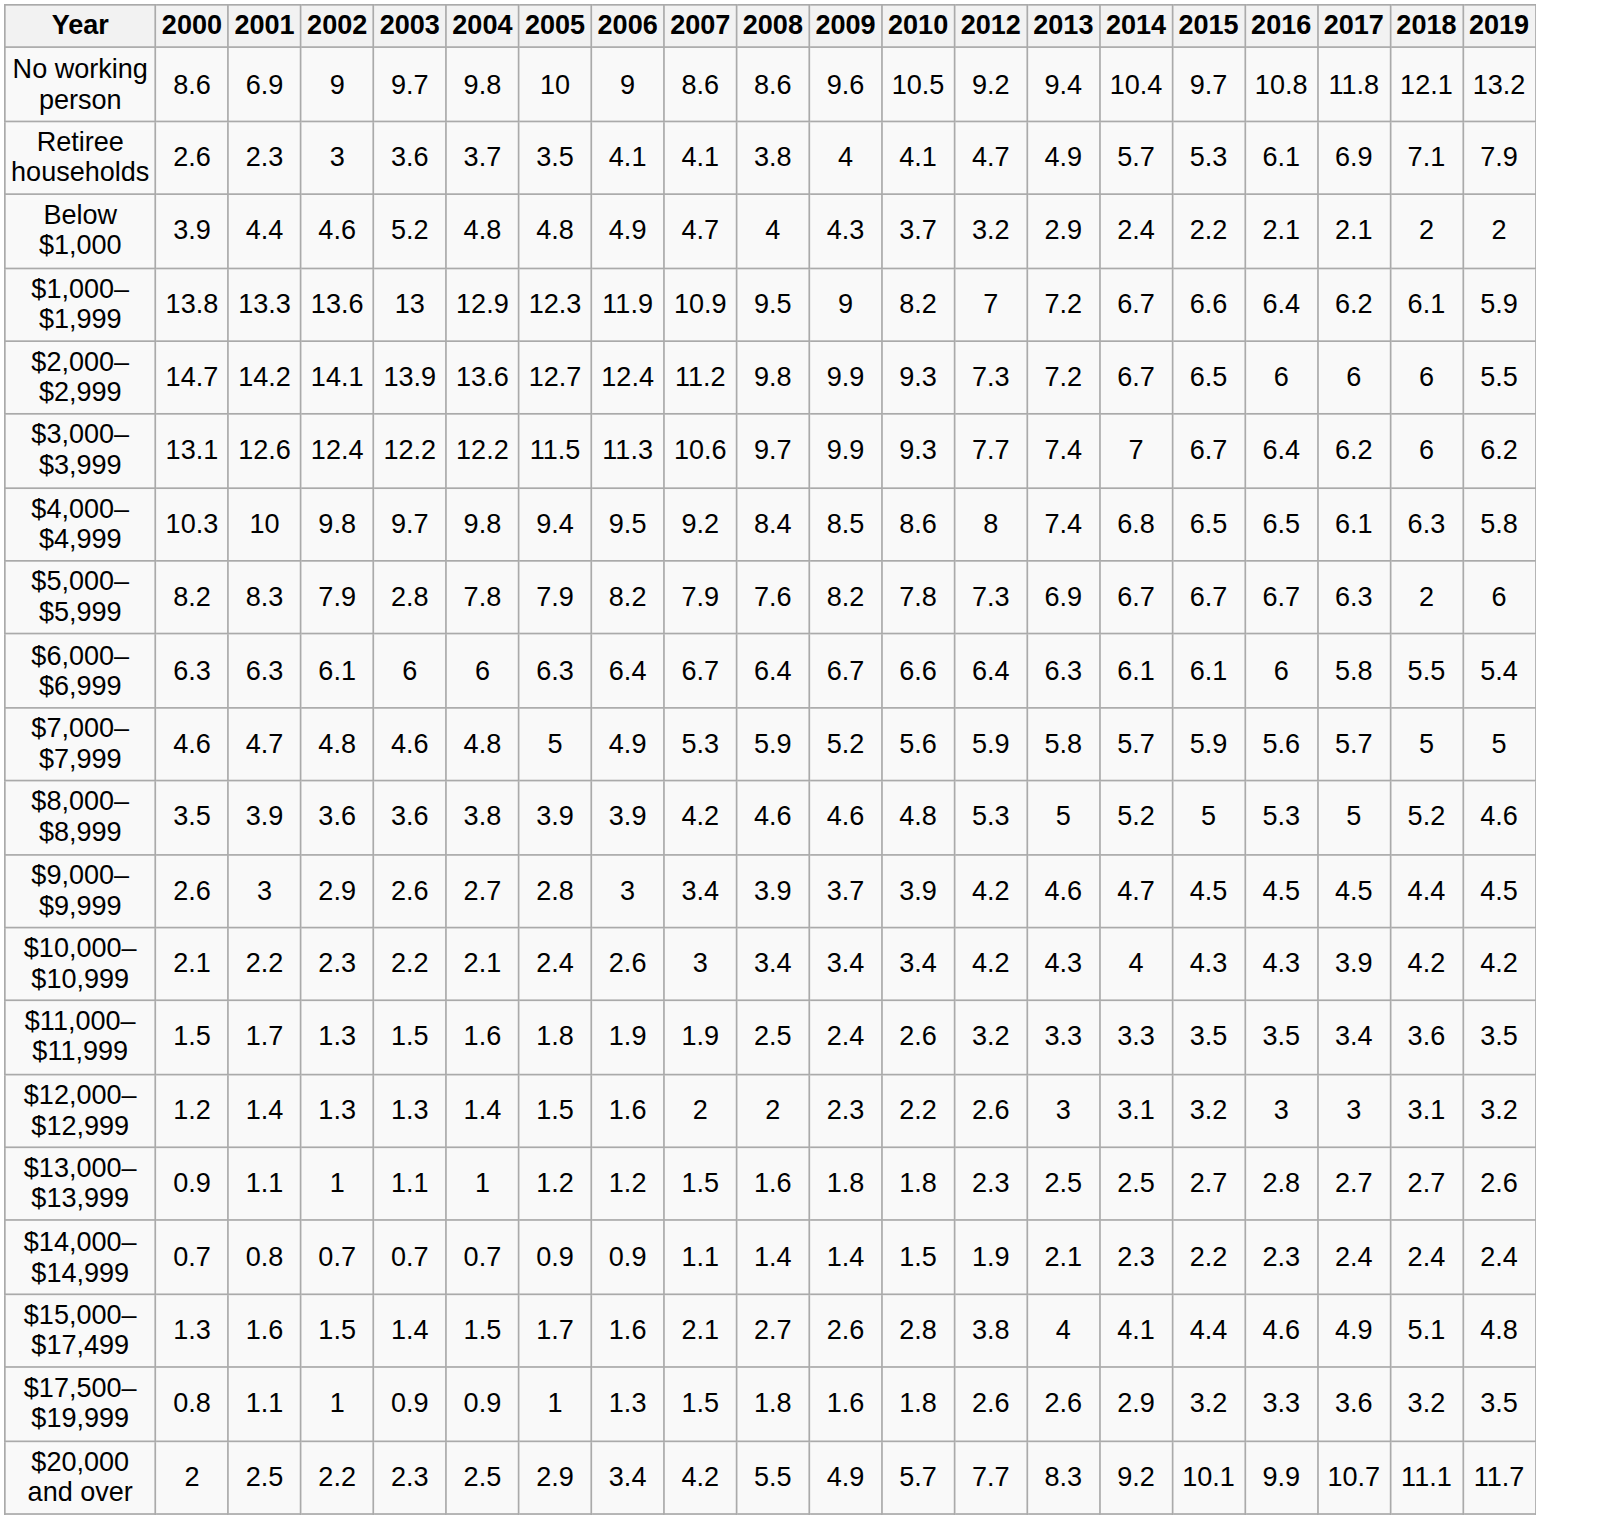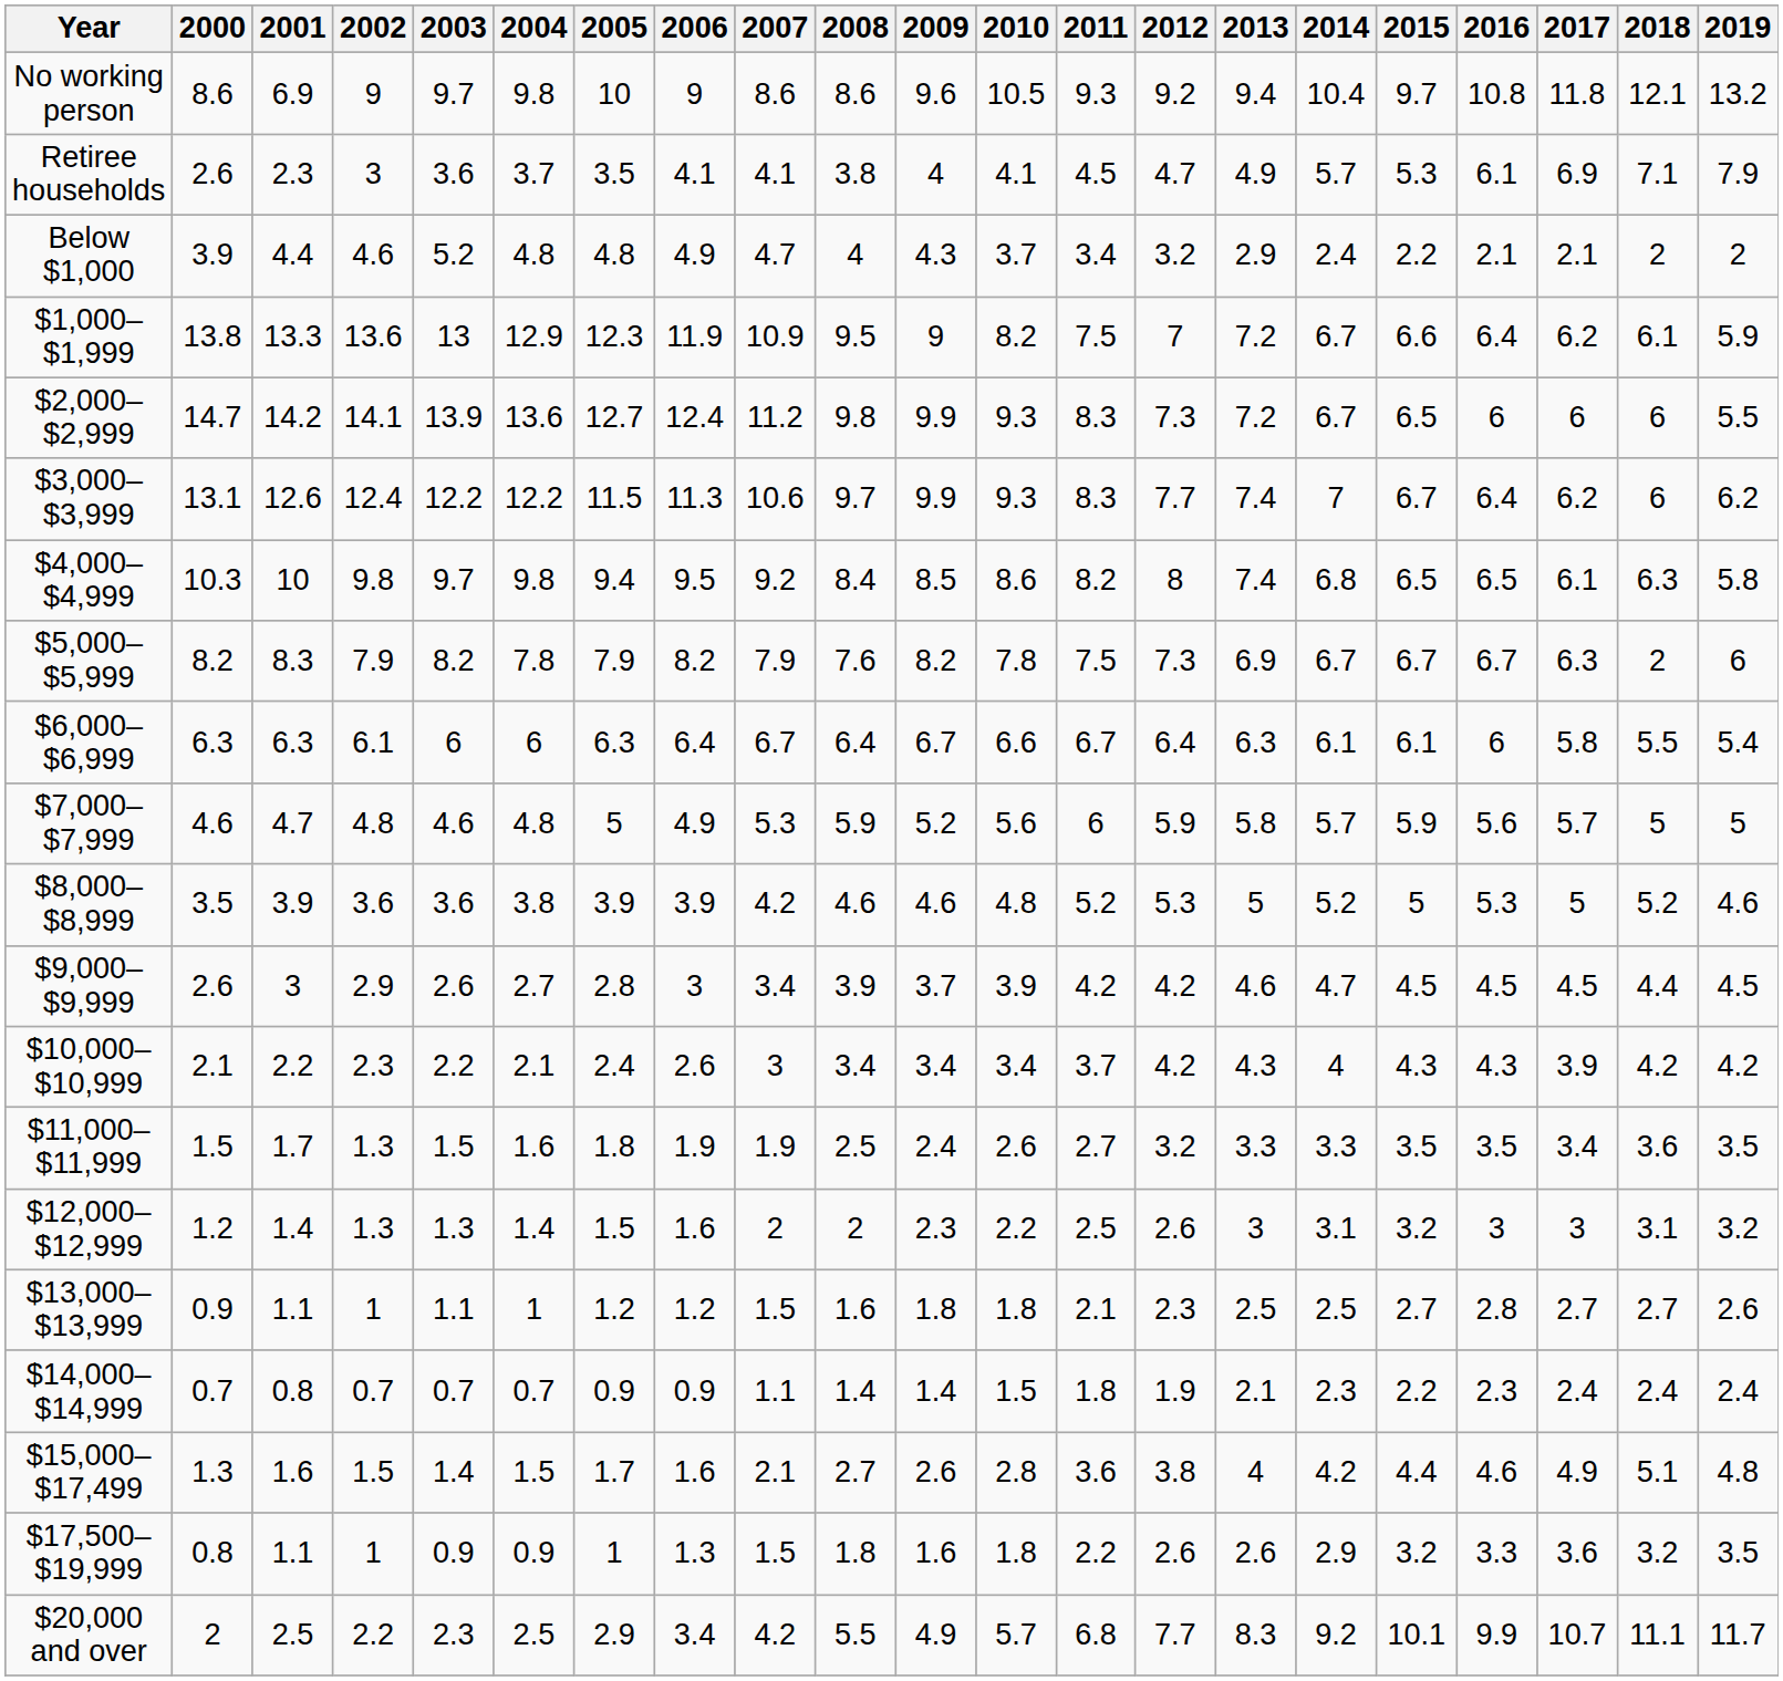 <table class="wikitable" style="text-align:center;">
 <tr>
 <th>Year</th>
 <th>2000</th>
 <th>2001</th>
 <th>2002</th>
 <th>2003</th>
 <th>2004</th>
 <th>2005</th>
 <th>2006</th>
 <th>2007</th>
 <th>2008</th>
 <th>2009</th>
 <th>2010</th>
+<th>2011</th>
 <th>2012</th>
 <th>2013</th>
 <th>2014</th>
 <th>2015</th>
 <th>2016</th>
 <th>2017</th>
 <th>2018</th>
 <th>2019</th>
 </tr>
 <tr>
 <td>No working person</td>
 <td>8.6</td>
 <td>6.9</td>
 <td>9</td>
 <td>9.7</td>
 <td>9.8</td>
 <td>10</td>
 <td>9</td>
 <td>8.6</td>
 <td>8.6</td>
 <td>9.6</td>
 <td>10.5</td>
+<td>9.3</td>
 <td>9.2</td>
 <td>9.4</td>
 <td>10.4</td>
 <td>9.7</td>
 <td>10.8</td>
 <td>11.8</td>
 <td>12.1</td>
 <td>13.2</td>
 </tr>
 <tr>
 <td>Retiree households</td>
 <td>2.6</td>
 <td>2.3</td>
 <td>3</td>
 <td>3.6</td>
 <td>3.7</td>
 <td>3.5</td>
 <td>4.1</td>
 <td>4.1</td>
 <td>3.8</td>
 <td>4</td>
 <td>4.1</td>
+<td>4.5</td>
 <td>4.7</td>
 <td>4.9</td>
 <td>5.7</td>
 <td>5.3</td>
 <td>6.1</td>
 <td>6.9</td>
 <td>7.1</td>
 <td>7.9</td>
 </tr>
 <tr>
 <td>Below $1,000</td>
 <td>3.9</td>
 <td>4.4</td>
 <td>4.6</td>
 <td>5.2</td>
 <td>4.8</td>
 <td>4.8</td>
 <td>4.9</td>
 <td>4.7</td>
 <td>4</td>
 <td>4.3</td>
 <td>3.7</td>
+<td>3.4</td>
 <td>3.2</td>
 <td>2.9</td>
 <td>2.4</td>
 <td>2.2</td>
 <td>2.1</td>
 <td>2.1</td>
 <td>2</td>
 <td>2</td>
 </tr>
 <tr>
 <td>$1,000–$1,999</td>
 <td>13.8</td>
 <td>13.3</td>
 <td>13.6</td>
 <td>13</td>
 <td>12.9</td>
 <td>12.3</td>
 <td>11.9</td>
 <td>10.9</td>
 <td>9.5</td>
 <td>9</td>
 <td>8.2</td>
+<td>7.5</td>
 <td>7</td>
 <td>7.2</td>
 <td>6.7</td>
 <td>6.6</td>
 <td>6.4</td>
 <td>6.2</td>
 <td>6.1</td>
 <td>5.9</td>
 </tr>
 <tr>
 <td>$2,000–$2,999</td>
 <td>14.7</td>
 <td>14.2</td>
 <td>14.1</td>
 <td>13.9</td>
 <td>13.6</td>
 <td>12.7</td>
 <td>12.4</td>
 <td>11.2</td>
 <td>9.8</td>
 <td>9.9</td>
 <td>9.3</td>
+<td>8.3</td>
 <td>7.3</td>
 <td>7.2</td>
 <td>6.7</td>
 <td>6.5</td>
 <td>6</td>
 <td>6</td>
 <td>6</td>
 <td>5.5</td>
 </tr>
 <tr>
 <td>$3,000–$3,999</td>
 <td>13.1</td>
 <td>12.6</td>
 <td>12.4</td>
 <td>12.2</td>
 <td>12.2</td>
 <td>11.5</td>
 <td>11.3</td>
 <td>10.6</td>
 <td>9.7</td>
 <td>9.9</td>
 <td>9.3</td>
+<td>8.3</td>
 <td>7.7</td>
 <td>7.4</td>
 <td>7</td>
 <td>6.7</td>
 <td>6.4</td>
 <td>6.2</td>
 <td>6</td>
 <td>6.2</td>
 </tr>
 <tr>
 <td>$4,000–$4,999</td>
 <td>10.3</td>
 <td>10</td>
 <td>9.8</td>
 <td>9.7</td>
 <td>9.8</td>
 <td>9.4</td>
 <td>9.5</td>
 <td>9.2</td>
 <td>8.4</td>
 <td>8.5</td>
 <td>8.6</td>
+<td>8.2</td>
 <td>8</td>
 <td>7.4</td>
 <td>6.8</td>
 <td>6.5</td>
 <td>6.5</td>
 <td>6.1</td>
 <td>6.3</td>
 <td>5.8</td>
 </tr>
 <tr>
 <td>$5,000–$5,999</td>
 <td>8.2</td>
 <td>8.3</td>
 <td>7.9</td>
-<td>2.8</td>
+<td>8.2</td>
 <td>7.8</td>
 <td>7.9</td>
 <td>8.2</td>
 <td>7.9</td>
 <td>7.6</td>
 <td>8.2</td>
 <td>7.8</td>
+<td>7.5</td>
 <td>7.3</td>
 <td>6.9</td>
 <td>6.7</td>
 <td>6.7</td>
 <td>6.7</td>
 <td>6.3</td>
 <td>2</td>
 <td>6</td>
 </tr>
 <tr>
 <td>$6,000–$6,999</td>
 <td>6.3</td>
 <td>6.3</td>
 <td>6.1</td>
 <td>6</td>
 <td>6</td>
 <td>6.3</td>
 <td>6.4</td>
 <td>6.7</td>
 <td>6.4</td>
 <td>6.7</td>
 <td>6.6</td>
+<td>6.7</td>
 <td>6.4</td>
 <td>6.3</td>
 <td>6.1</td>
 <td>6.1</td>
 <td>6</td>
 <td>5.8</td>
 <td>5.5</td>
 <td>5.4</td>
 </tr>
 <tr>
 <td>$7,000–$7,999</td>
 <td>4.6</td>
 <td>4.7</td>
 <td>4.8</td>
 <td>4.6</td>
 <td>4.8</td>
 <td>5</td>
 <td>4.9</td>
 <td>5.3</td>
 <td>5.9</td>
 <td>5.2</td>
 <td>5.6</td>
+<td>6</td>
 <td>5.9</td>
 <td>5.8</td>
 <td>5.7</td>
 <td>5.9</td>
 <td>5.6</td>
 <td>5.7</td>
 <td>5</td>
 <td>5</td>
 </tr>
 <tr>
 <td>$8,000–$8,999</td>
 <td>3.5</td>
 <td>3.9</td>
 <td>3.6</td>
 <td>3.6</td>
 <td>3.8</td>
 <td>3.9</td>
 <td>3.9</td>
 <td>4.2</td>
 <td>4.6</td>
 <td>4.6</td>
 <td>4.8</td>
+<td>5.2</td>
 <td>5.3</td>
 <td>5</td>
 <td>5.2</td>
 <td>5</td>
 <td>5.3</td>
 <td>5</td>
 <td>5.2</td>
 <td>4.6</td>
 </tr>
 <tr>
 <td>$9,000–$9,999</td>
 <td>2.6</td>
 <td>3</td>
 <td>2.9</td>
 <td>2.6</td>
 <td>2.7</td>
 <td>2.8</td>
 <td>3</td>
 <td>3.4</td>
 <td>3.9</td>
 <td>3.7</td>
 <td>3.9</td>
 <td>4.2</td>
+<td>4.2</td>
 <td>4.6</td>
 <td>4.7</td>
 <td>4.5</td>
 <td>4.5</td>
 <td>4.5</td>
 <td>4.4</td>
 <td>4.5</td>
 </tr>
 <tr>
 <td>$10,000–$10,999</td>
 <td>2.1</td>
 <td>2.2</td>
 <td>2.3</td>
 <td>2.2</td>
 <td>2.1</td>
 <td>2.4</td>
 <td>2.6</td>
 <td>3</td>
 <td>3.4</td>
 <td>3.4</td>
 <td>3.4</td>
+<td>3.7</td>
 <td>4.2</td>
 <td>4.3</td>
 <td>4</td>
 <td>4.3</td>
 <td>4.3</td>
 <td>3.9</td>
 <td>4.2</td>
 <td>4.2</td>
 </tr>
 <tr>
 <td>$11,000–$11,999</td>
 <td>1.5</td>
 <td>1.7</td>
 <td>1.3</td>
 <td>1.5</td>
 <td>1.6</td>
 <td>1.8</td>
 <td>1.9</td>
 <td>1.9</td>
 <td>2.5</td>
 <td>2.4</td>
 <td>2.6</td>
+<td>2.7</td>
 <td>3.2</td>
 <td>3.3</td>
 <td>3.3</td>
 <td>3.5</td>
 <td>3.5</td>
 <td>3.4</td>
 <td>3.6</td>
 <td>3.5</td>
 </tr>
 <tr>
 <td>$12,000–$12,999</td>
 <td>1.2</td>
 <td>1.4</td>
 <td>1.3</td>
 <td>1.3</td>
 <td>1.4</td>
 <td>1.5</td>
 <td>1.6</td>
 <td>2</td>
 <td>2</td>
 <td>2.3</td>
 <td>2.2</td>
+<td>2.5</td>
 <td>2.6</td>
 <td>3</td>
 <td>3.1</td>
 <td>3.2</td>
 <td>3</td>
 <td>3</td>
 <td>3.1</td>
 <td>3.2</td>
 </tr>
 <tr>
 <td>$13,000–$13,999</td>
 <td>0.9</td>
 <td>1.1</td>
 <td>1</td>
 <td>1.1</td>
 <td>1</td>
 <td>1.2</td>
 <td>1.2</td>
 <td>1.5</td>
 <td>1.6</td>
 <td>1.8</td>
 <td>1.8</td>
+<td>2.1</td>
 <td>2.3</td>
 <td>2.5</td>
 <td>2.5</td>
 <td>2.7</td>
 <td>2.8</td>
 <td>2.7</td>
 <td>2.7</td>
 <td>2.6</td>
 </tr>
 <tr>
 <td>$14,000–$14,999</td>
 <td>0.7</td>
 <td>0.8</td>
 <td>0.7</td>
 <td>0.7</td>
 <td>0.7</td>
 <td>0.9</td>
 <td>0.9</td>
 <td>1.1</td>
 <td>1.4</td>
 <td>1.4</td>
 <td>1.5</td>
+<td>1.8</td>
 <td>1.9</td>
 <td>2.1</td>
 <td>2.3</td>
 <td>2.2</td>
 <td>2.3</td>
 <td>2.4</td>
 <td>2.4</td>
 <td>2.4</td>
 </tr>
 <tr>
 <td>$15,000–$17,499</td>
 <td>1.3</td>
 <td>1.6</td>
 <td>1.5</td>
 <td>1.4</td>
 <td>1.5</td>
 <td>1.7</td>
 <td>1.6</td>
 <td>2.1</td>
 <td>2.7</td>
 <td>2.6</td>
 <td>2.8</td>
+<td>3.6</td>
 <td>3.8</td>
 <td>4</td>
-<td>4.1</td>
+<td>4.2</td>
 <td>4.4</td>
 <td>4.6</td>
 <td>4.9</td>
 <td>5.1</td>
 <td>4.8</td>
 </tr>
 <tr>
 <td>$17,500–$19,999</td>
 <td>0.8</td>
 <td>1.1</td>
 <td>1</td>
 <td>0.9</td>
 <td>0.9</td>
 <td>1</td>
 <td>1.3</td>
 <td>1.5</td>
 <td>1.8</td>
 <td>1.6</td>
 <td>1.8</td>
+<td>2.2</td>
 <td>2.6</td>
 <td>2.6</td>
 <td>2.9</td>
 <td>3.2</td>
 <td>3.3</td>
 <td>3.6</td>
 <td>3.2</td>
 <td>3.5</td>
 </tr>
 <tr>
 <td>$20,000 and over</td>
 <td>2</td>
 <td>2.5</td>
 <td>2.2</td>
 <td>2.3</td>
 <td>2.5</td>
 <td>2.9</td>
 <td>3.4</td>
 <td>4.2</td>
 <td>5.5</td>
 <td>4.9</td>
 <td>5.7</td>
+<td>6.8</td>
 <td>7.7</td>
 <td>8.3</td>
 <td>9.2</td>
 <td>10.1</td>
 <td>9.9</td>
 <td>10.7</td>
 <td>11.1</td>
 <td>11.7</td>
 </tr>
 </table>
